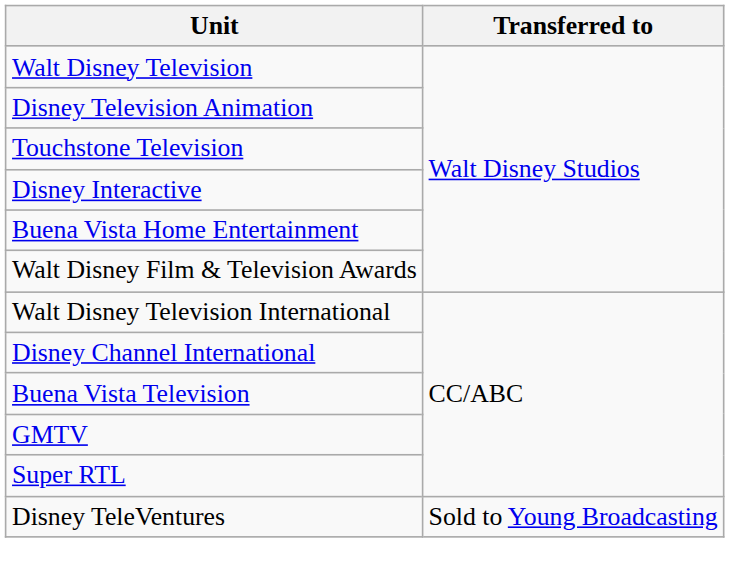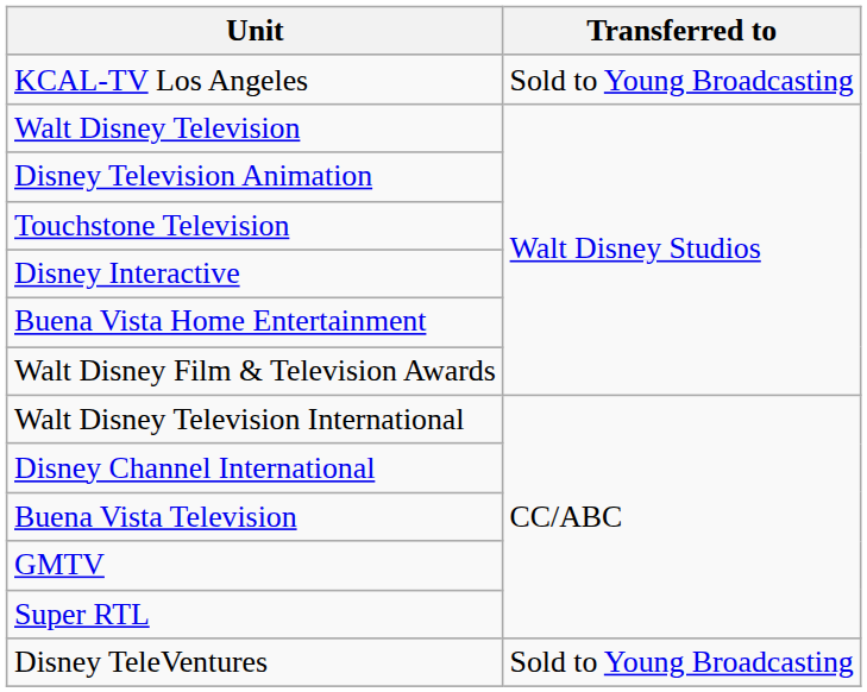 <table class="wikitable" align=right>
 <tr>
 <th>Unit</th>
 <th>Transferred to</th>
+</tr>
+<tr>
+<td><a href='#'>KCAL-TV</a> Los Angeles</td>
+<td>Sold to <a href='#'>Young Broadcasting</a></td>
 </tr>
 <tr>
 <td><a href='#'>Walt Disney Television</a></td>
 <td rowspan="6"><a href='#'>Walt Disney Studios</a></td>
 </tr>
 <tr>
 <td><a href='#'>Disney Television Animation</a></td>
 </tr>
 <tr>
 <td><a href='#'>Touchstone Television</a></td>
 </tr>
 <tr>
 <td><a href='#'>Disney Interactive</a></td>
 </tr>
 <tr>
 <td><a href='#'>Buena Vista Home Entertainment</a></td>
 </tr>
 <tr>
 <td>Walt Disney Film & Television Awards</td>
 </tr>
 <tr>
 <td>Walt Disney Television International</td>
 <td rowspan=5>CC/ABC</td>
 </tr>
 <tr>
 <td><a href='#'>Disney Channel International</a></td>
 </tr>
 <tr>
 <td><a href='#'>Buena Vista Television</a></td>
 </tr>
 <tr>
 <td><a href='#'>GMTV</a></td>
 </tr>
 <tr>
 <td><a href='#'>Super RTL</a></td>
 </tr>
 <tr>
 <td>Disney TeleVentures</td>
 <td>Sold to <a href='#'>Young Broadcasting</a></td>
 </tr>
 </table>
